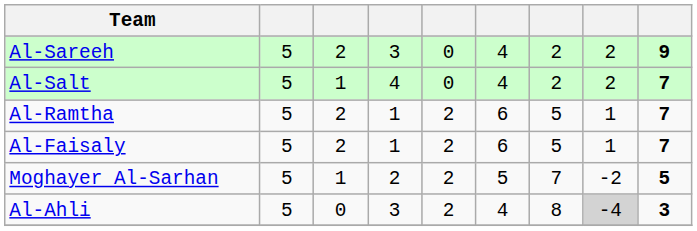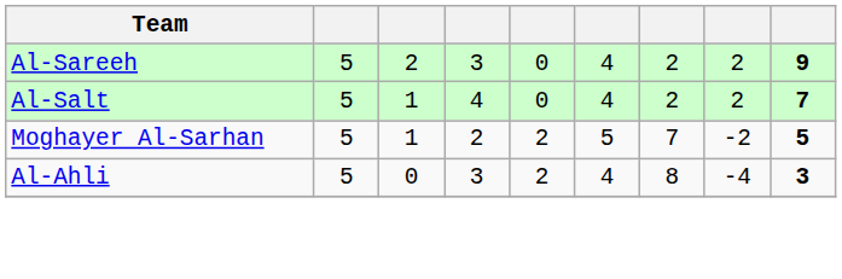 <table class="wikitable" style="text-align: center;">
 <tr>
 <th width="165">Team</th>
 <th width="30"></th>
 <th width="30"></th>
 <th width="30"></th>
 <th width="30"></th>
 <th width="30"></th>
 <th width="30"></th>
 <th width="30"></th>
 <th width="30"></th>
 </tr>
 <tr bgcolor="#ccffcc">
 <td align="left"><a href='#'>Al-Sareeh</a></td>
 <td>5</td>
 <td>2</td>
 <td>3</td>
 <td>0</td>
 <td>4</td>
 <td>2</td>
 <td>2</td>
 <td><strong>9</strong></td>
 </tr>
 <tr bgcolor="#ccffcc">
 <td align="left"><a href='#'>Al-Salt</a></td>
 <td>5</td>
 <td>1</td>
 <td>4</td>
 <td>0</td>
 <td>4</td>
 <td>2</td>
 <td>2</td>
 <td><strong>7</strong></td>
 </tr>
 <tr>
-<td align="left"><a href='#'>Al-Ramtha</a></td>
-<td>5</td>
-<td>2</td>
-<td>1</td>
-<td>2</td>
-<td>6</td>
-<td>5</td>
-<td>1</td>
-<td><strong>7</strong></td>
-</tr>
-<tr>
-<td align="left"><a href='#'>Al-Faisaly</a></td>
-<td>5</td>
-<td>2</td>
-<td>1</td>
-<td>2</td>
-<td>6</td>
-<td>5</td>
-<td>1</td>
-<td><strong>7</strong></td>
-</tr>
-<tr>
 <td align="left"><a href='#'>Moghayer Al-Sarhan</a></td>
 <td>5</td>
 <td>1</td>
 <td>2</td>
 <td>2</td>
 <td>5</td>
 <td>7</td>
 <td>-2</td>
 <td><strong>5</strong></td>
 </tr>
 <tr>
 <td align="left"><a href='#'>Al-Ahli</a></td>
 <td>5</td>
 <td>0</td>
 <td>3</td>
 <td>2</td>
 <td>4</td>
 <td>8</td>
-<td style="background: lightgrey;">-4</td>
+<td>-4</td>
 <td><strong>3</strong></td>
 </tr>
 <tr>
 </tr>
 </table>
